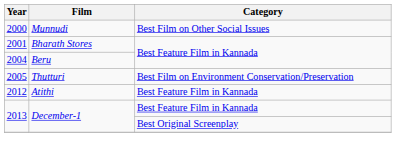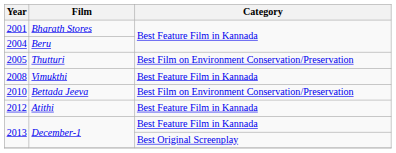 <table class="wikitable">
 <tr>
 <th scope="col" style="width:1em;">Year</th>
 <th scope="col" style="width:10em;">Film</th>
 <th scope="col" style="width:25em;">Category</th>
-</tr>
-<tr>
-<td><a href='#'>2000</a></td>
-<td><em><a href='#'>Munnudi</a></em></td>
-<td><a href='#'>Best Film on Other Social Issues</a></td>
 </tr>
 <tr>
 <td><a href='#'>2001</a></td>
 <td><em><a href='#'>Bharath Stores</a></em></td>
 <td rowspan=2><a href='#'>Best Feature Film in Kannada</a></td>
 </tr>
 <tr>
 <td><a href='#'>2004</a></td>
 <td><em><a href='#'>Beru</a></em></td>
 </tr>
 <tr>
 <td><a href='#'>2005</a></td>
 <td><em><a href='#'>Thutturi</a></em></td>
+<td><a href='#'>Best Film on Environment Conservation/Preservation</a></td>
+</tr>
+<tr>
+<td><a href='#'>2008</a></td>
+<td><em><a href='#'>Vimukthi</a></em></td>
+<td><a href='#'>Best Feature Film in Kannada</a></td>
+</tr>
+<tr>
+<td><a href='#'>2010</a></td>
+<td><em><a href='#'>Bettada Jeeva</a></em></td>
 <td><a href='#'>Best Film on Environment Conservation/Preservation</a></td>
 </tr>
 <tr>
 <td><a href='#'>2012</a></td>
 <td><em><a href='#'>Atithi</a></em></td>
 <td><a href='#'>Best Feature Film in Kannada</a></td>
 </tr>
 <tr>
 <td rowspan="2"><a href='#'>2013</a></td>
 <td rowspan="2"><em><a href='#'>December-1</a></em></td>
 <td><a href='#'>Best Feature Film in Kannada</a></td>
 </tr>
 <tr>
 <td><a href='#'>Best Original Screenplay</a></td>
 </tr>
 <tr>
 </tr>
 </table>
